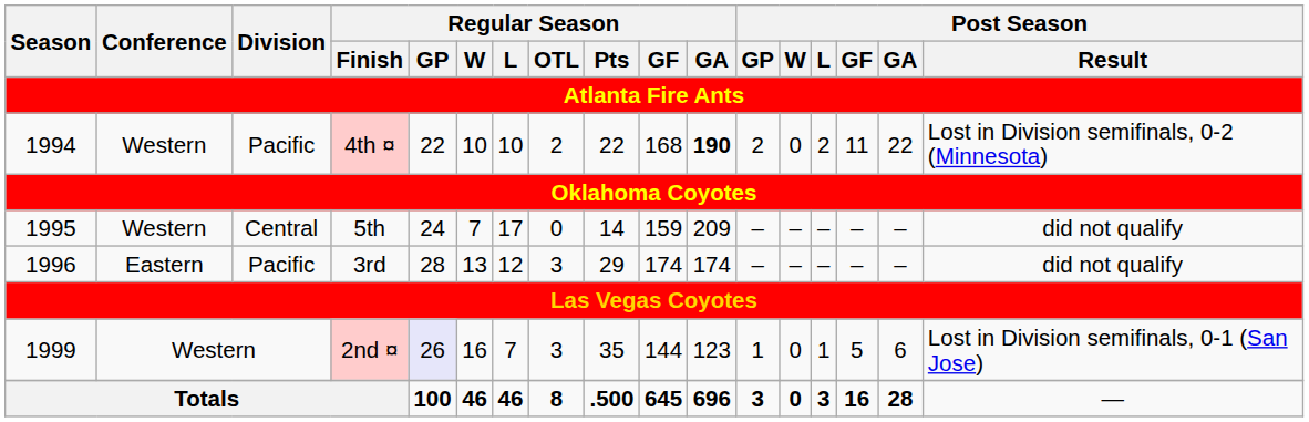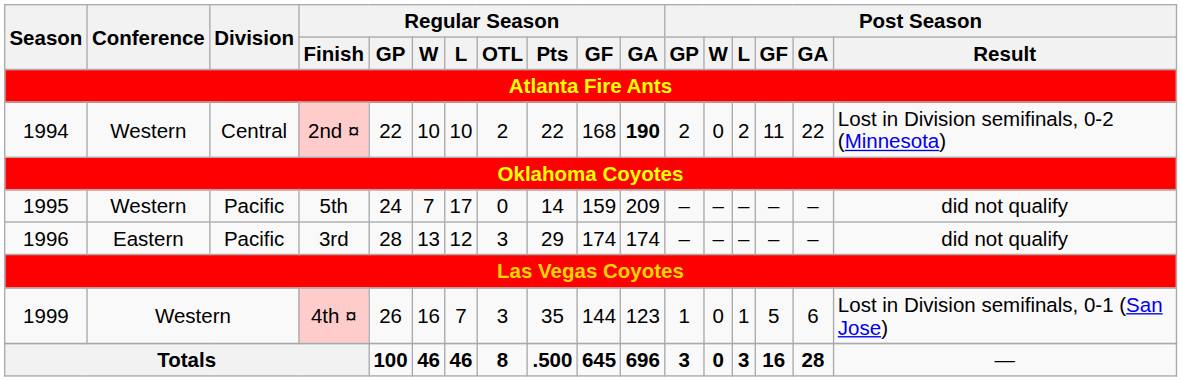 <table class="wikitable" style="text-align: center; font-size: 95%">
 <tr>
 <th rowspan="2">Season</th>
 <th rowspan="2">Conference</th>
 <th rowspan="2">Division</th>
 <th colspan="8">Regular Season</th>
 <th colspan="7">Post Season</th>
 </tr>
 <tr>
 <th>Finish</th>
 <th>GP</th>
 <th>W</th>
 <th>L</th>
 <th>OTL</th>
 <th>Pts</th>
 <th>GF</th>
 <th>GA</th>
 <th>GP</th>
 <th>W</th>
 <th>L</th>
 <th>GF</th>
 <th>GA</th>
 <th>Result</th>
 </tr>
 <tr>
 <td colspan="17" align:center style="background:red; color:yellow"><strong>Atlanta Fire Ants</strong></td>
 </tr>
 <tr>
 <td>1994</td>
 <td>Western</td>
-<td>Pacific</td>
-<td style="background: #FFCCCC;">4th ¤</td>
+<td>Central</td>
+<td style="background: #FFCCCC;">2nd ¤</td>
 <td>22</td>
 <td>10</td>
 <td>10</td>
 <td>2</td>
 <td>22</td>
 <td>168</td>
 <td><strong>190</strong></td>
 <td>2</td>
 <td>0</td>
 <td>2</td>
 <td>11</td>
 <td>22</td>
 <td align="left">Lost in Division semifinals, 0-2 (<a href='#'>Minnesota</a>)</td>
 </tr>
 <tr>
 <td colspan="17" align:center style="background:red; color:yellow"><strong>Oklahoma Coyotes</strong></td>
 </tr>
 <tr>
 <td>1995</td>
 <td>Western</td>
-<td>Central</td>
+<td>Pacific</td>
 <td>5th</td>
 <td>24</td>
 <td>7</td>
 <td>17</td>
 <td>0</td>
 <td>14</td>
 <td>159</td>
 <td>209</td>
 <td>–</td>
 <td>–</td>
 <td>–</td>
 <td>–</td>
 <td>–</td>
 <td align="center">did not qualify</td>
 </tr>
 <tr>
 <td>1996</td>
 <td>Eastern</td>
 <td>Pacific</td>
 <td>3rd</td>
 <td>28</td>
 <td>13</td>
 <td>12</td>
 <td>3</td>
 <td>29</td>
 <td>174</td>
 <td>174</td>
 <td>–</td>
 <td>–</td>
 <td>–</td>
 <td>–</td>
 <td>–</td>
 <td align="center">did not qualify</td>
 </tr>
 <tr>
 <td colspan="17" align:center style="background:red; color:gold"><strong>Las Vegas Coyotes</strong></td>
 </tr>
 <tr>
 <td>1999</td>
 <td colspan="2">Western</td>
-<td style="background: #FFCCCC;">2nd ¤</td>
-<td style="background: lavender;">26</td>
+<td style="background: #FFCCCC;">4th ¤</td>
+<td>26</td>
 <td>16</td>
 <td>7</td>
 <td>3</td>
 <td>35</td>
 <td>144</td>
 <td>123</td>
 <td>1</td>
 <td>0</td>
 <td>1</td>
 <td>5</td>
 <td>6</td>
 <td align="left">Lost in Division semifinals, 0-1 (<a href='#'>San Jose</a>)</td>
 </tr>
 <tr ->
 </tr>
 <tr>
 <th colspan="4">Totals</th>
 <td><strong>100</strong></td>
 <td><strong>46</strong></td>
 <td><strong>46</strong></td>
 <td><strong>8</strong></td>
 <td><strong>.500</strong></td>
 <td><strong>645</strong></td>
 <td><strong>696</strong></td>
 <td><strong>3</strong></td>
 <td><strong>0</strong></td>
 <td><strong>3</strong></td>
 <td><strong>16</strong></td>
 <td><strong>28</strong></td>
 <td>—</td>
 </tr>
 </table>
